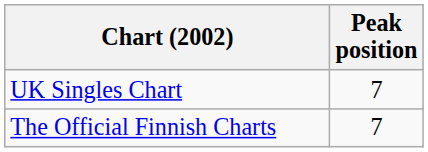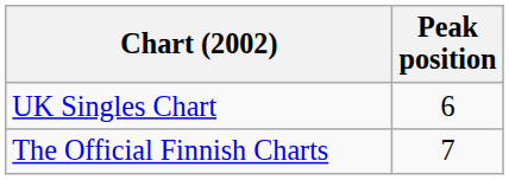 <table class="wikitable sortable plainrowheaders">
 <tr>
 <th style="width:13em;">Chart (2002)</th>
 <th>Peak<br>position</th>
 </tr>
 <tr>
 <td><a href='#'>UK Singles Chart</a></td>
-<td align="center">7</td>
+<td align="center">6</td>
 </tr>
 <tr>
 <td><a href='#'>The Official Finnish Charts</a></td>
 <td align="center">7</td>
 </tr>
 </table>
